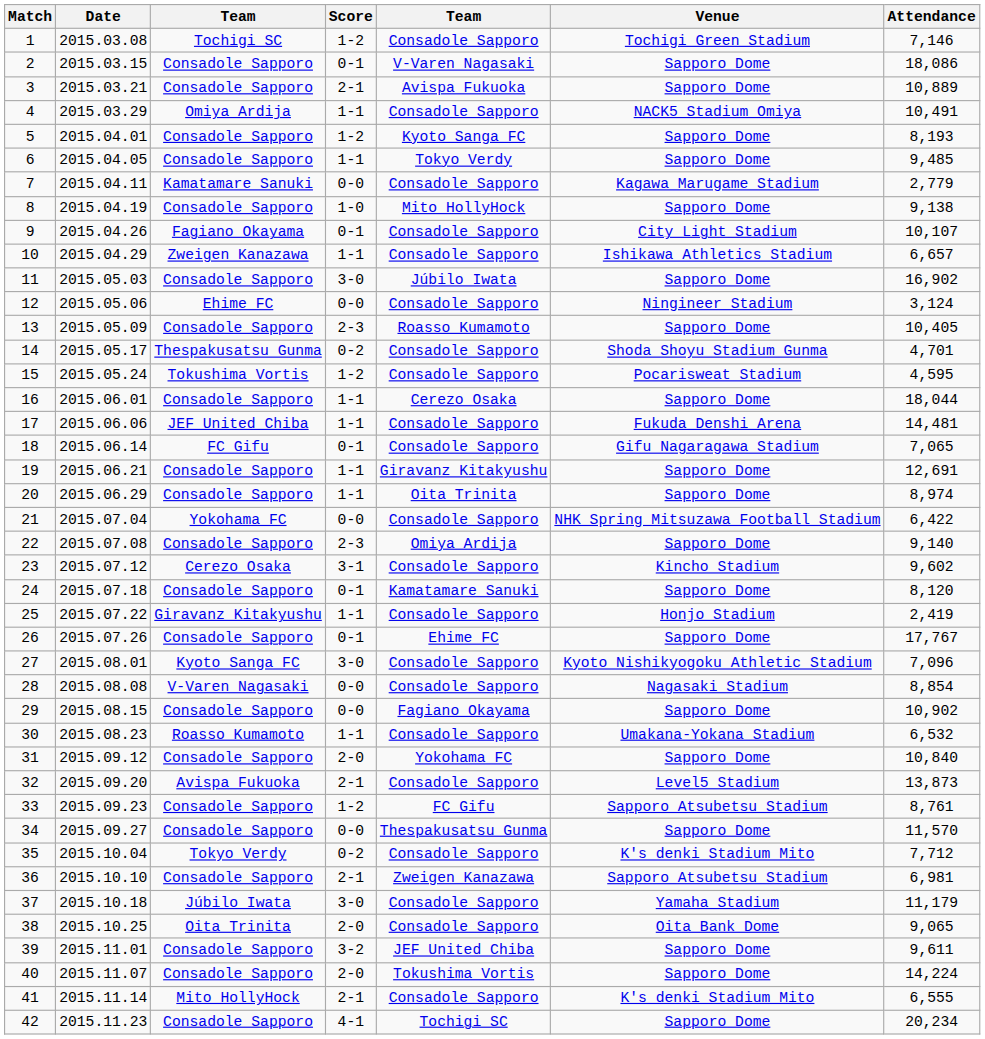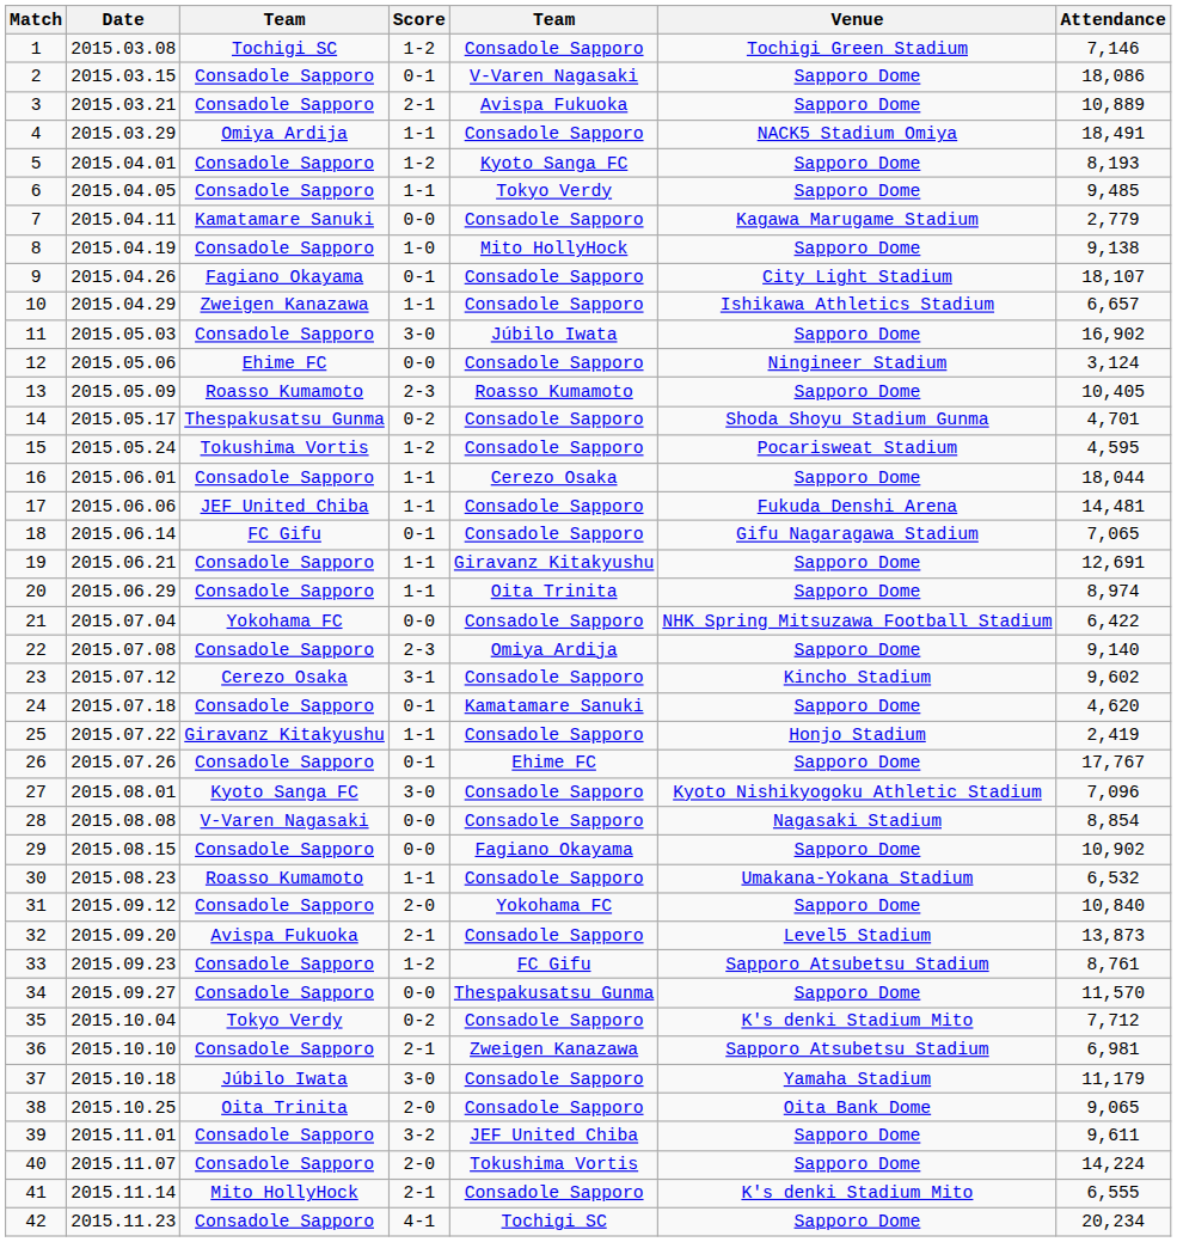 <table class="wikitable" style="text-align:center;">
 <tr>
 <th>Match</th>
 <th>Date</th>
 <th>Team</th>
 <th>Score</th>
 <th>Team</th>
 <th>Venue</th>
 <th>Attendance</th>
 </tr>
 <tr>
 <td>1</td>
 <td>2015.03.08</td>
 <td><a href='#'>Tochigi SC</a></td>
 <td>1-2</td>
 <td><a href='#'>Consadole Sapporo</a></td>
 <td><a href='#'>Tochigi Green Stadium</a></td>
 <td>7,146</td>
 </tr>
 <tr>
 <td>2</td>
 <td>2015.03.15</td>
 <td><a href='#'>Consadole Sapporo</a></td>
 <td>0-1</td>
 <td><a href='#'>V-Varen Nagasaki</a></td>
 <td><a href='#'>Sapporo Dome</a></td>
 <td>18,086</td>
 </tr>
 <tr>
 <td>3</td>
 <td>2015.03.21</td>
 <td><a href='#'>Consadole Sapporo</a></td>
 <td>2-1</td>
 <td><a href='#'>Avispa Fukuoka</a></td>
 <td><a href='#'>Sapporo Dome</a></td>
 <td>10,889</td>
 </tr>
 <tr>
 <td>4</td>
 <td>2015.03.29</td>
 <td><a href='#'>Omiya Ardija</a></td>
 <td>1-1</td>
 <td><a href='#'>Consadole Sapporo</a></td>
 <td><a href='#'>NACK5 Stadium Omiya</a></td>
-<td>10,491</td>
+<td>18,491</td>
 </tr>
 <tr>
 <td>5</td>
 <td>2015.04.01</td>
 <td><a href='#'>Consadole Sapporo</a></td>
 <td>1-2</td>
 <td><a href='#'>Kyoto Sanga FC</a></td>
 <td><a href='#'>Sapporo Dome</a></td>
 <td>8,193</td>
 </tr>
 <tr>
 <td>6</td>
 <td>2015.04.05</td>
 <td><a href='#'>Consadole Sapporo</a></td>
 <td>1-1</td>
 <td><a href='#'>Tokyo Verdy</a></td>
 <td><a href='#'>Sapporo Dome</a></td>
 <td>9,485</td>
 </tr>
 <tr>
 <td>7</td>
 <td>2015.04.11</td>
 <td><a href='#'>Kamatamare Sanuki</a></td>
 <td>0-0</td>
 <td><a href='#'>Consadole Sapporo</a></td>
 <td><a href='#'>Kagawa Marugame Stadium</a></td>
 <td>2,779</td>
 </tr>
 <tr>
 <td>8</td>
 <td>2015.04.19</td>
 <td><a href='#'>Consadole Sapporo</a></td>
 <td>1-0</td>
 <td><a href='#'>Mito HollyHock</a></td>
 <td><a href='#'>Sapporo Dome</a></td>
 <td>9,138</td>
 </tr>
 <tr>
 <td>9</td>
 <td>2015.04.26</td>
 <td><a href='#'>Fagiano Okayama</a></td>
 <td>0-1</td>
 <td><a href='#'>Consadole Sapporo</a></td>
 <td><a href='#'>City Light Stadium</a></td>
-<td>10,107</td>
+<td>18,107</td>
 </tr>
 <tr>
 <td>10</td>
 <td>2015.04.29</td>
 <td><a href='#'>Zweigen Kanazawa</a></td>
 <td>1-1</td>
 <td><a href='#'>Consadole Sapporo</a></td>
 <td><a href='#'>Ishikawa Athletics Stadium</a></td>
 <td>6,657</td>
 </tr>
 <tr>
 <td>11</td>
 <td>2015.05.03</td>
 <td><a href='#'>Consadole Sapporo</a></td>
 <td>3-0</td>
 <td><a href='#'>Júbilo Iwata</a></td>
 <td><a href='#'>Sapporo Dome</a></td>
 <td>16,902</td>
 </tr>
 <tr>
 <td>12</td>
 <td>2015.05.06</td>
 <td><a href='#'>Ehime FC</a></td>
 <td>0-0</td>
 <td><a href='#'>Consadole Sapporo</a></td>
 <td><a href='#'>Ningineer Stadium</a></td>
 <td>3,124</td>
 </tr>
 <tr>
 <td>13</td>
 <td>2015.05.09</td>
-<td><a href='#'>Consadole Sapporo</a></td>
+<td><a href='#'>Roasso Kumamoto</a></td>
 <td>2-3</td>
 <td><a href='#'>Roasso Kumamoto</a></td>
 <td><a href='#'>Sapporo Dome</a></td>
 <td>10,405</td>
 </tr>
 <tr>
 <td>14</td>
 <td>2015.05.17</td>
 <td><a href='#'>Thespakusatsu Gunma</a></td>
 <td>0-2</td>
 <td><a href='#'>Consadole Sapporo</a></td>
 <td><a href='#'>Shoda Shoyu Stadium Gunma</a></td>
 <td>4,701</td>
 </tr>
 <tr>
 <td>15</td>
 <td>2015.05.24</td>
 <td><a href='#'>Tokushima Vortis</a></td>
 <td>1-2</td>
 <td><a href='#'>Consadole Sapporo</a></td>
 <td><a href='#'>Pocarisweat Stadium</a></td>
 <td>4,595</td>
 </tr>
 <tr>
 <td>16</td>
 <td>2015.06.01</td>
 <td><a href='#'>Consadole Sapporo</a></td>
 <td>1-1</td>
 <td><a href='#'>Cerezo Osaka</a></td>
 <td><a href='#'>Sapporo Dome</a></td>
 <td>18,044</td>
 </tr>
 <tr>
 <td>17</td>
 <td>2015.06.06</td>
 <td><a href='#'>JEF United Chiba</a></td>
 <td>1-1</td>
 <td><a href='#'>Consadole Sapporo</a></td>
 <td><a href='#'>Fukuda Denshi Arena</a></td>
 <td>14,481</td>
 </tr>
 <tr>
 <td>18</td>
 <td>2015.06.14</td>
 <td><a href='#'>FC Gifu</a></td>
 <td>0-1</td>
 <td><a href='#'>Consadole Sapporo</a></td>
 <td><a href='#'>Gifu Nagaragawa Stadium</a></td>
 <td>7,065</td>
 </tr>
 <tr>
 <td>19</td>
 <td>2015.06.21</td>
 <td><a href='#'>Consadole Sapporo</a></td>
 <td>1-1</td>
 <td><a href='#'>Giravanz Kitakyushu</a></td>
 <td><a href='#'>Sapporo Dome</a></td>
 <td>12,691</td>
 </tr>
 <tr>
 <td>20</td>
 <td>2015.06.29</td>
 <td><a href='#'>Consadole Sapporo</a></td>
 <td>1-1</td>
 <td><a href='#'>Oita Trinita</a></td>
 <td><a href='#'>Sapporo Dome</a></td>
 <td>8,974</td>
 </tr>
 <tr>
 <td>21</td>
 <td>2015.07.04</td>
 <td><a href='#'>Yokohama FC</a></td>
 <td>0-0</td>
 <td><a href='#'>Consadole Sapporo</a></td>
 <td><a href='#'>NHK Spring Mitsuzawa Football Stadium</a></td>
 <td>6,422</td>
 </tr>
 <tr>
 <td>22</td>
 <td>2015.07.08</td>
 <td><a href='#'>Consadole Sapporo</a></td>
 <td>2-3</td>
 <td><a href='#'>Omiya Ardija</a></td>
 <td><a href='#'>Sapporo Dome</a></td>
 <td>9,140</td>
 </tr>
 <tr>
 <td>23</td>
 <td>2015.07.12</td>
 <td><a href='#'>Cerezo Osaka</a></td>
 <td>3-1</td>
 <td><a href='#'>Consadole Sapporo</a></td>
 <td><a href='#'>Kincho Stadium</a></td>
 <td>9,602</td>
 </tr>
 <tr>
 <td>24</td>
 <td>2015.07.18</td>
 <td><a href='#'>Consadole Sapporo</a></td>
 <td>0-1</td>
 <td><a href='#'>Kamatamare Sanuki</a></td>
 <td><a href='#'>Sapporo Dome</a></td>
-<td>8,120</td>
+<td>4,620</td>
 </tr>
 <tr>
 <td>25</td>
 <td>2015.07.22</td>
 <td><a href='#'>Giravanz Kitakyushu</a></td>
 <td>1-1</td>
 <td><a href='#'>Consadole Sapporo</a></td>
 <td><a href='#'>Honjo Stadium</a></td>
 <td>2,419</td>
 </tr>
 <tr>
 <td>26</td>
 <td>2015.07.26</td>
 <td><a href='#'>Consadole Sapporo</a></td>
 <td>0-1</td>
 <td><a href='#'>Ehime FC</a></td>
 <td><a href='#'>Sapporo Dome</a></td>
 <td>17,767</td>
 </tr>
 <tr>
 <td>27</td>
 <td>2015.08.01</td>
 <td><a href='#'>Kyoto Sanga FC</a></td>
 <td>3-0</td>
 <td><a href='#'>Consadole Sapporo</a></td>
 <td><a href='#'>Kyoto Nishikyogoku Athletic Stadium</a></td>
 <td>7,096</td>
 </tr>
 <tr>
 <td>28</td>
 <td>2015.08.08</td>
 <td><a href='#'>V-Varen Nagasaki</a></td>
 <td>0-0</td>
 <td><a href='#'>Consadole Sapporo</a></td>
 <td><a href='#'>Nagasaki Stadium</a></td>
 <td>8,854</td>
 </tr>
 <tr>
 <td>29</td>
 <td>2015.08.15</td>
 <td><a href='#'>Consadole Sapporo</a></td>
 <td>0-0</td>
 <td><a href='#'>Fagiano Okayama</a></td>
 <td><a href='#'>Sapporo Dome</a></td>
 <td>10,902</td>
 </tr>
 <tr>
 <td>30</td>
 <td>2015.08.23</td>
 <td><a href='#'>Roasso Kumamoto</a></td>
 <td>1-1</td>
 <td><a href='#'>Consadole Sapporo</a></td>
 <td><a href='#'>Umakana-Yokana Stadium</a></td>
 <td>6,532</td>
 </tr>
 <tr>
 <td>31</td>
 <td>2015.09.12</td>
 <td><a href='#'>Consadole Sapporo</a></td>
 <td>2-0</td>
 <td><a href='#'>Yokohama FC</a></td>
 <td><a href='#'>Sapporo Dome</a></td>
 <td>10,840</td>
 </tr>
 <tr>
 <td>32</td>
 <td>2015.09.20</td>
 <td><a href='#'>Avispa Fukuoka</a></td>
 <td>2-1</td>
 <td><a href='#'>Consadole Sapporo</a></td>
 <td><a href='#'>Level5 Stadium</a></td>
 <td>13,873</td>
 </tr>
 <tr>
 <td>33</td>
 <td>2015.09.23</td>
 <td><a href='#'>Consadole Sapporo</a></td>
 <td>1-2</td>
 <td><a href='#'>FC Gifu</a></td>
 <td><a href='#'>Sapporo Atsubetsu Stadium</a></td>
 <td>8,761</td>
 </tr>
 <tr>
 <td>34</td>
 <td>2015.09.27</td>
 <td><a href='#'>Consadole Sapporo</a></td>
 <td>0-0</td>
 <td><a href='#'>Thespakusatsu Gunma</a></td>
 <td><a href='#'>Sapporo Dome</a></td>
 <td>11,570</td>
 </tr>
 <tr>
 <td>35</td>
 <td>2015.10.04</td>
 <td><a href='#'>Tokyo Verdy</a></td>
 <td>0-2</td>
 <td><a href='#'>Consadole Sapporo</a></td>
 <td><a href='#'>K's denki Stadium Mito</a></td>
 <td>7,712</td>
 </tr>
 <tr>
 <td>36</td>
 <td>2015.10.10</td>
 <td><a href='#'>Consadole Sapporo</a></td>
 <td>2-1</td>
 <td><a href='#'>Zweigen Kanazawa</a></td>
 <td><a href='#'>Sapporo Atsubetsu Stadium</a></td>
 <td>6,981</td>
 </tr>
 <tr>
 <td>37</td>
 <td>2015.10.18</td>
 <td><a href='#'>Júbilo Iwata</a></td>
 <td>3-0</td>
 <td><a href='#'>Consadole Sapporo</a></td>
 <td><a href='#'>Yamaha Stadium</a></td>
 <td>11,179</td>
 </tr>
 <tr>
 <td>38</td>
 <td>2015.10.25</td>
 <td><a href='#'>Oita Trinita</a></td>
 <td>2-0</td>
 <td><a href='#'>Consadole Sapporo</a></td>
 <td><a href='#'>Oita Bank Dome</a></td>
 <td>9,065</td>
 </tr>
 <tr>
 <td>39</td>
 <td>2015.11.01</td>
 <td><a href='#'>Consadole Sapporo</a></td>
 <td>3-2</td>
 <td><a href='#'>JEF United Chiba</a></td>
 <td><a href='#'>Sapporo Dome</a></td>
 <td>9,611</td>
 </tr>
 <tr>
 <td>40</td>
 <td>2015.11.07</td>
 <td><a href='#'>Consadole Sapporo</a></td>
 <td>2-0</td>
 <td><a href='#'>Tokushima Vortis</a></td>
 <td><a href='#'>Sapporo Dome</a></td>
 <td>14,224</td>
 </tr>
 <tr>
 <td>41</td>
 <td>2015.11.14</td>
 <td><a href='#'>Mito HollyHock</a></td>
 <td>2-1</td>
 <td><a href='#'>Consadole Sapporo</a></td>
 <td><a href='#'>K's denki Stadium Mito</a></td>
 <td>6,555</td>
 </tr>
 <tr>
 <td>42</td>
 <td>2015.11.23</td>
 <td><a href='#'>Consadole Sapporo</a></td>
 <td>4-1</td>
 <td><a href='#'>Tochigi SC</a></td>
 <td><a href='#'>Sapporo Dome</a></td>
 <td>20,234</td>
 </tr>
 </table>
